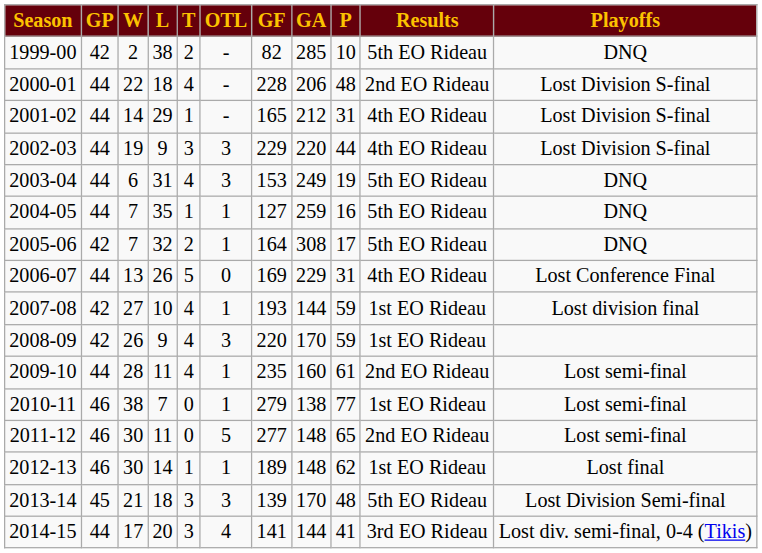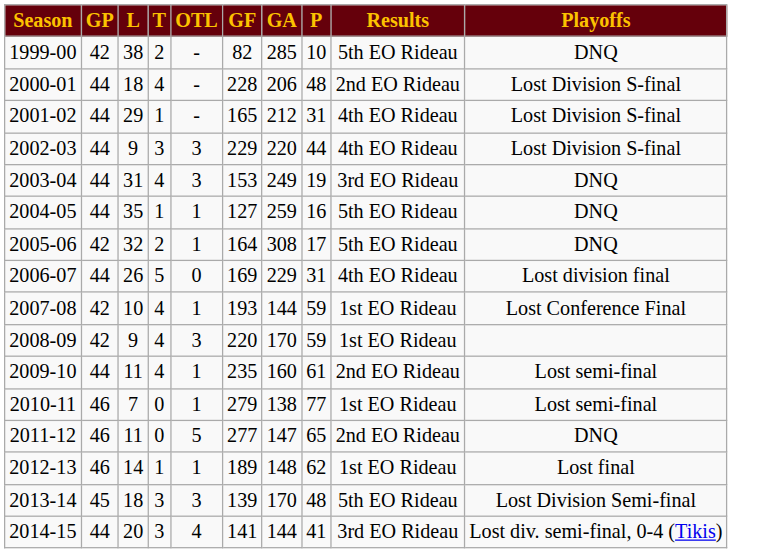 <table class="wikitable">
 <tr align="center" style="color: #FCC200" bgcolor="#65000B">
 <td><strong>Season</strong></td>
 <td><strong>GP</strong></td>
-<td><strong>W</strong></td>
 <td><strong>L</strong></td>
 <td><strong>T</strong></td>
 <td><strong>OTL</strong></td>
 <td><strong>GF</strong></td>
 <td><strong>GA</strong></td>
 <td><strong>P</strong></td>
 <td><strong>Results</strong></td>
 <td><strong>Playoffs</strong></td>
 </tr>
 <tr align="center">
 <td>1999-00</td>
 <td>42</td>
-<td>2</td>
 <td>38</td>
 <td>2</td>
 <td>-</td>
 <td>82</td>
 <td>285</td>
 <td>10</td>
 <td>5th EO Rideau</td>
 <td>DNQ</td>
 </tr>
 <tr align="center">
 <td>2000-01</td>
 <td>44</td>
-<td>22</td>
 <td>18</td>
 <td>4</td>
 <td>-</td>
 <td>228</td>
 <td>206</td>
 <td>48</td>
 <td>2nd EO Rideau</td>
 <td>Lost Division S-final</td>
 </tr>
 <tr align="center">
 <td>2001-02</td>
 <td>44</td>
-<td>14</td>
 <td>29</td>
 <td>1</td>
 <td>-</td>
 <td>165</td>
 <td>212</td>
 <td>31</td>
 <td>4th EO Rideau</td>
 <td>Lost Division S-final</td>
 </tr>
 <tr align="center">
 <td>2002-03</td>
 <td>44</td>
-<td>19</td>
 <td>9</td>
 <td>3</td>
 <td>3</td>
 <td>229</td>
 <td>220</td>
 <td>44</td>
 <td>4th EO Rideau</td>
 <td>Lost Division S-final</td>
 </tr>
 <tr align="center">
 <td>2003-04</td>
 <td>44</td>
-<td>6</td>
 <td>31</td>
 <td>4</td>
 <td>3</td>
 <td>153</td>
 <td>249</td>
 <td>19</td>
-<td>5th EO Rideau</td>
+<td>3rd EO Rideau</td>
 <td>DNQ</td>
 </tr>
 <tr align="center">
 <td>2004-05</td>
 <td>44</td>
-<td>7</td>
 <td>35</td>
 <td>1</td>
 <td>1</td>
 <td>127</td>
 <td>259</td>
 <td>16</td>
 <td>5th EO Rideau</td>
 <td>DNQ</td>
 </tr>
 <tr align="center">
 <td>2005-06</td>
 <td>42</td>
-<td>7</td>
 <td>32</td>
 <td>2</td>
 <td>1</td>
 <td>164</td>
 <td>308</td>
 <td>17</td>
 <td>5th EO Rideau</td>
 <td>DNQ</td>
 </tr>
 <tr align="center">
 <td>2006-07</td>
 <td>44</td>
-<td>13</td>
 <td>26</td>
 <td>5</td>
 <td>0</td>
 <td>169</td>
 <td>229</td>
 <td>31</td>
 <td>4th EO Rideau</td>
-<td>Lost Conference Final</td>
+<td>Lost division final</td>
 </tr>
 <tr align="center">
 <td>2007-08</td>
 <td>42</td>
-<td>27</td>
 <td>10</td>
 <td>4</td>
 <td>1</td>
 <td>193</td>
 <td>144</td>
 <td>59</td>
 <td>1st EO Rideau</td>
-<td>Lost division final</td>
+<td>Lost Conference Final</td>
 </tr>
 <tr align="center">
 <td>2008-09</td>
 <td>42</td>
-<td>26</td>
 <td>9</td>
 <td>4</td>
 <td>3</td>
 <td>220</td>
 <td>170</td>
 <td>59</td>
 <td>1st EO Rideau</td>
 <td></td>
 </tr>
 <tr align="center">
 <td>2009-10</td>
 <td>44</td>
-<td>28</td>
 <td>11</td>
 <td>4</td>
 <td>1</td>
 <td>235</td>
 <td>160</td>
 <td>61</td>
 <td>2nd EO Rideau</td>
 <td>Lost semi-final</td>
 </tr>
 <tr align="center">
 <td>2010-11</td>
 <td>46</td>
-<td>38</td>
 <td>7</td>
 <td>0</td>
 <td>1</td>
 <td>279</td>
 <td>138</td>
 <td>77</td>
 <td>1st EO Rideau</td>
 <td>Lost semi-final</td>
 </tr>
 <tr align="center">
 <td>2011-12</td>
 <td>46</td>
-<td>30</td>
 <td>11</td>
 <td>0</td>
 <td>5</td>
 <td>277</td>
-<td>148</td>
+<td>147</td>
 <td>65</td>
 <td>2nd EO Rideau</td>
-<td>Lost semi-final</td>
+<td>DNQ</td>
 </tr>
 <tr align="center">
 <td>2012-13</td>
 <td>46</td>
-<td>30</td>
 <td>14</td>
 <td>1</td>
 <td>1</td>
 <td>189</td>
 <td>148</td>
 <td>62</td>
 <td>1st EO Rideau</td>
 <td>Lost final</td>
 </tr>
 <tr align="center">
 <td>2013-14</td>
 <td>45</td>
-<td>21</td>
 <td>18</td>
 <td>3</td>
 <td>3</td>
 <td>139</td>
 <td>170</td>
 <td>48</td>
 <td>5th EO Rideau</td>
 <td>Lost Division Semi-final</td>
 </tr>
 <tr align="center">
 <td>2014-15</td>
 <td>44</td>
-<td>17</td>
 <td>20</td>
 <td>3</td>
 <td>4</td>
 <td>141</td>
 <td>144</td>
 <td>41</td>
 <td>3rd EO Rideau</td>
 <td>Lost div. semi-final, 0-4 (<a href='#'>Tikis</a>)</td>
 </tr>
 </table>
